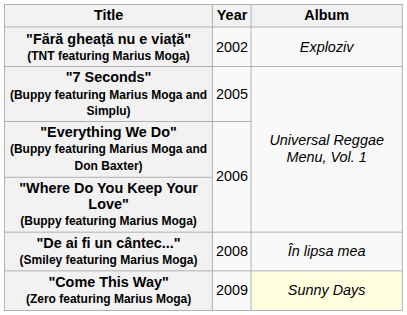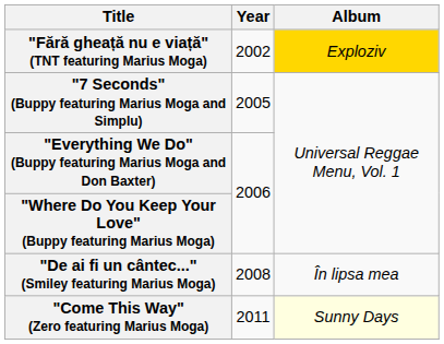 <table class="wikitable plainrowheaders" style="text-align:center;">
 <tr>
 <th scope="col" style="width:14em;">Title</th>
 <th scope="col" style="width:1em;">Year</th>
 <th scope="col" style="width:10em;">Album</th>
 </tr>
 <tr>
 <th scope="row">"Fără gheață nu e viață"<br><small>(TNT featuring Marius Moga)</small></th>
 <td>2002</td>
-<td><em>Exploziv</em></td>
+<td style="background: gold;"><em>Exploziv</em></td>
 </tr>
 <tr>
 <th scope="row">"7 Seconds"<br><small>(Buppy featuring Marius Moga and Simplu)</small></th>
 <td>2005</td>
 <td rowspan="3"><em>Universal Reggae Menu, Vol. 1</em></td>
 </tr>
 <tr>
 <th scope="row">"Everything We Do"<br><small>(Buppy featuring Marius Moga and Don Baxter)</small></th>
 <td rowspan="2">2006</td>
 </tr>
 <tr>
 <th scope="row">"Where Do You Keep Your Love"<br><small>(Buppy featuring Marius Moga)</small></th>
 </tr>
 <tr>
 <th scope="row">"De ai fi un cântec..."<br><small>(Smiley featuring Marius Moga)</small></th>
 <td>2008</td>
 <td><em>În lipsa mea</em></td>
 </tr>
 <tr>
 <th scope="row">"Come This Way"<br><small>(Zero featuring Marius Moga)</small></th>
-<td>2009</td>
+<td>2011</td>
 <td style="background: lightyellow;"><em>Sunny Days</em></td>
 </tr>
 </table>
